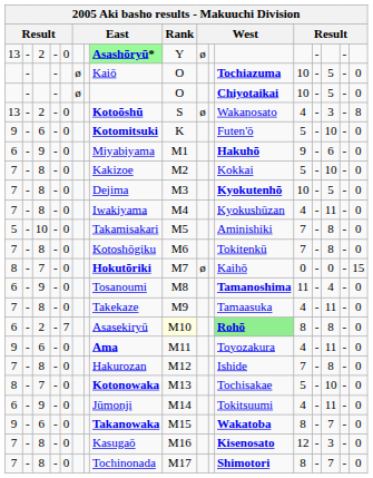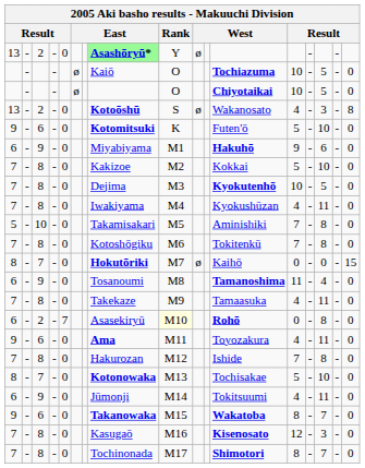 <table class="wikitable">
 <tr>
 <th colspan="17">2005 Aki basho results - Makuuchi Division</th>
 </tr>
 <tr>
 <th colspan="5">Result</th>
 <th colspan="3">East</th>
 <th>Rank</th>
 <th colspan="3">West</th>
 <th colspan="5">Result</th>
 </tr>
 <tr>
 <td align=center>13</td>
 <td align=center>-</td>
 <td align=center>2</td>
 <td align=center>-</td>
 <td align=center>0</td>
 <td align=center></td>
 <td align=center></td>
 <td style="background: PaleGreen;"><strong><a href='#'>Asashōryū</a>*</strong></td>
 <td align=center>Y</td>
 <td align=center>ø</td>
 <td align=center></td>
 <td></td>
 <td align=center></td>
 <td align=center>-</td>
 <td align=center></td>
 <td align=center>-</td>
 <td align=center></td>
 </tr>
 <tr>
 <td align=center></td>
 <td align=center>-</td>
 <td align=center></td>
 <td align=center>-</td>
 <td align=center></td>
 <td align=center>ø</td>
 <td align=center></td>
 <td><a href='#'>Kaiō</a></td>
 <td align=center>O</td>
 <td align=center></td>
 <td align=center></td>
 <td><strong><a href='#'>Tochiazuma</a></strong></td>
 <td align=center>10</td>
 <td align=center>-</td>
 <td align=center>5</td>
 <td align=center>-</td>
 <td align=center>0</td>
 </tr>
 <tr>
 <td align=center></td>
 <td align=center>-</td>
 <td align=center></td>
 <td align=center>-</td>
 <td align=center></td>
 <td align=center>ø</td>
 <td align=center></td>
 <td></td>
 <td align=center>O</td>
 <td align=center></td>
 <td align=center></td>
 <td><strong><a href='#'>Chiyotaikai</a></strong></td>
 <td align=center>10</td>
 <td align=center>-</td>
 <td align=center>5</td>
 <td align=center>-</td>
 <td align=center>0</td>
 </tr>
 <tr>
 <td align=center>13</td>
 <td align=center>-</td>
 <td align=center>2</td>
 <td align=center>-</td>
 <td align=center>0</td>
 <td align=center></td>
 <td align=center></td>
 <td><strong><a href='#'>Kotoōshū</a></strong></td>
 <td align=center>S</td>
 <td align=center>ø</td>
 <td align=center></td>
 <td><a href='#'>Wakanosato</a></td>
 <td align=center>4</td>
 <td align=center>-</td>
 <td align=center>3</td>
 <td align=center>-</td>
 <td align=center>8</td>
 </tr>
 <tr>
 <td align=center>9</td>
 <td align=center>-</td>
 <td align=center>6</td>
 <td align=center>-</td>
 <td align=center>0</td>
 <td align=center></td>
 <td align=center></td>
 <td><a href='#'><strong>Kotomitsuki</strong></a></td>
 <td align=center>K</td>
 <td align=center></td>
 <td align=center></td>
 <td><a href='#'>Futen'ō</a></td>
 <td align=center>5</td>
 <td align=center>-</td>
 <td align=center>10</td>
 <td align=center>-</td>
 <td align=center>0</td>
 </tr>
 <tr>
 <td align=center>6</td>
 <td align=center>-</td>
 <td align=center>9</td>
 <td align=center>-</td>
 <td align=center>0</td>
 <td align=center></td>
 <td align=center></td>
 <td><a href='#'>Miyabiyama</a></td>
 <td align=center>M1</td>
 <td align=center></td>
 <td align=center></td>
 <td><strong><a href='#'>Hakuhō</a></strong></td>
 <td align=center>9</td>
 <td align=center>-</td>
 <td align=center>6</td>
 <td align=center>-</td>
 <td align=center>0</td>
 </tr>
 <tr>
 <td align=center>7</td>
 <td align=center>-</td>
 <td align=center>8</td>
 <td align=center>-</td>
 <td align=center>0</td>
 <td align=center></td>
 <td align=center></td>
 <td><a href='#'>Kakizoe</a></td>
 <td align=center>M2</td>
 <td align=center></td>
 <td align=center></td>
 <td><a href='#'>Kokkai</a></td>
 <td align=center>5</td>
 <td align=center>-</td>
 <td align=center>10</td>
 <td align=center>-</td>
 <td align=center>0</td>
 </tr>
 <tr>
 <td align=center>7</td>
 <td align=center>-</td>
 <td align=center>8</td>
 <td align=center>-</td>
 <td align=center>0</td>
 <td align=center></td>
 <td align=center></td>
 <td><a href='#'>Dejima</a></td>
 <td align=center>M3</td>
 <td align=center></td>
 <td align=center></td>
 <td><a href='#'><strong>Kyokutenhō</strong></a></td>
 <td align=center>10</td>
 <td align=center>-</td>
 <td align=center>5</td>
 <td align=center>-</td>
 <td align=center>0</td>
 </tr>
 <tr>
 <td align=center>7</td>
 <td align=center>-</td>
 <td align=center>8</td>
 <td align=center>-</td>
 <td align=center>0</td>
 <td align=center></td>
 <td align=center></td>
 <td><a href='#'>Iwakiyama</a></td>
 <td align=center>M4</td>
 <td align=center></td>
 <td align=center></td>
 <td><a href='#'>Kyokushūzan</a></td>
 <td align=center>4</td>
 <td align=center>-</td>
 <td align=center>11</td>
 <td align=center>-</td>
 <td align=center>0</td>
 </tr>
 <tr>
 <td align=center>5</td>
 <td align=center>-</td>
 <td align=center>10</td>
 <td align=center>-</td>
 <td align=center>0</td>
 <td align=center></td>
 <td align=center></td>
 <td><a href='#'>Takamisakari</a></td>
 <td align=center>M5</td>
 <td align=center></td>
 <td align=center></td>
 <td><a href='#'>Aminishiki</a></td>
 <td align=center>7</td>
 <td align=center>-</td>
 <td align=center>8</td>
 <td align=center>-</td>
 <td align=center>0</td>
 </tr>
 <tr>
 <td align=center>7</td>
 <td align=center>-</td>
 <td align=center>8</td>
 <td align=center>-</td>
 <td align=center>0</td>
 <td align=center></td>
 <td align=center></td>
 <td><a href='#'>Kotoshōgiku</a></td>
 <td align=center>M6</td>
 <td align=center></td>
 <td align=center></td>
 <td><a href='#'>Tokitenkū</a></td>
 <td align=center>7</td>
 <td align=center>-</td>
 <td align=center>8</td>
 <td align=center>-</td>
 <td align=center>0</td>
 </tr>
 <tr>
 <td align=center>8</td>
 <td align=center>-</td>
 <td align=center>7</td>
 <td align=center>-</td>
 <td align=center>0</td>
 <td align=center></td>
 <td align=center></td>
 <td><a href='#'><strong>Hokutōriki</strong></a></td>
 <td align=center>M7</td>
 <td align=center>ø</td>
 <td align=center></td>
 <td><a href='#'>Kaihō</a></td>
 <td align=center>0</td>
 <td align=center>-</td>
 <td align=center>0</td>
 <td align=center>-</td>
 <td align=center>15</td>
 </tr>
 <tr>
 <td align=center>6</td>
 <td align=center>-</td>
 <td align=center>9</td>
 <td align=center>-</td>
 <td align=center>0</td>
 <td align=center></td>
 <td align=center></td>
 <td><a href='#'>Tosanoumi</a></td>
 <td align=center>M8</td>
 <td align=center></td>
 <td align=center></td>
 <td><a href='#'><strong>Tamanoshima</strong></a></td>
 <td align=center>11</td>
 <td align=center>-</td>
 <td align=center>4</td>
 <td align=center>-</td>
 <td align=center>0</td>
 </tr>
 <tr>
 <td align=center>7</td>
 <td align=center>-</td>
 <td align=center>8</td>
 <td align=center>-</td>
 <td align=center>0</td>
 <td align=center></td>
 <td align=center></td>
 <td><a href='#'>Takekaze</a></td>
 <td align=center>M9</td>
 <td align=center></td>
 <td align=center></td>
 <td><a href='#'>Tamaasuka</a></td>
 <td align=center>4</td>
 <td align=center>-</td>
 <td align=center>11</td>
 <td align=center>-</td>
 <td align=center>0</td>
 </tr>
 <tr>
 <td align=center>6</td>
 <td align=center>-</td>
 <td align=center>2</td>
 <td align=center>-</td>
 <td align=center>7</td>
 <td align=center></td>
 <td align=center></td>
 <td><a href='#'>Asasekiryū</a></td>
 <td align=center style="background: lightyellow;">M10</td>
 <td align=center></td>
 <td align=center></td>
-<td style="background: lightgreen;"><a href='#'><strong>Rohō</strong></a></td>
-<td align=center>8</td>
+<td><a href='#'><strong>Rohō</strong></a></td>
+<td align=center>0</td>
 <td align=center>-</td>
 <td align=center>8</td>
 <td align=center>-</td>
 <td align=center>0</td>
 </tr>
 <tr>
 <td align=center>9</td>
 <td align=center>-</td>
 <td align=center>6</td>
 <td align=center>-</td>
 <td align=center>0</td>
 <td align=center></td>
 <td align=center></td>
 <td><strong><a href='#'>Ama</a></strong></td>
 <td align=center>M11</td>
 <td align=center></td>
 <td align=center></td>
 <td><a href='#'>Toyozakura</a></td>
 <td align=center>4</td>
 <td align=center>-</td>
 <td align=center>11</td>
 <td align=center>-</td>
 <td align=center>0</td>
 </tr>
 <tr>
 <td align=center>7</td>
 <td align=center>-</td>
 <td align=center>8</td>
 <td align=center>-</td>
 <td align=center>0</td>
 <td align=center></td>
 <td align=center></td>
 <td><a href='#'>Hakurozan</a></td>
 <td align=center>M12</td>
 <td align=center></td>
 <td align=center></td>
 <td><a href='#'>Ishide</a></td>
 <td align=center>7</td>
 <td align=center>-</td>
 <td align=center>8</td>
 <td align=center>-</td>
 <td align=center>0</td>
 </tr>
 <tr>
 <td align=center>8</td>
 <td align=center>-</td>
 <td align=center>7</td>
 <td align=center>-</td>
 <td align=center>0</td>
 <td align=center></td>
 <td align=center></td>
 <td><a href='#'><strong>Kotonowaka</strong></a></td>
 <td align=center>M13</td>
 <td align=center></td>
 <td align=center></td>
 <td><a href='#'>Tochisakae</a></td>
 <td align=center>5</td>
 <td align=center>-</td>
 <td align=center>10</td>
 <td align=center>-</td>
 <td align=center>0</td>
 </tr>
 <tr>
 <td align=center>6</td>
 <td align=center>-</td>
 <td align=center>9</td>
 <td align=center>-</td>
 <td align=center>0</td>
 <td align=center></td>
 <td align=center></td>
 <td><a href='#'>Jūmonji</a></td>
 <td align=center>M14</td>
 <td align=center></td>
 <td align=center></td>
 <td><a href='#'>Tokitsuumi</a></td>
 <td align=center>4</td>
 <td align=center>-</td>
 <td align=center>11</td>
 <td align=center>-</td>
 <td align=center>0</td>
 </tr>
 <tr>
 <td align=center>9</td>
 <td align=center>-</td>
 <td align=center>6</td>
 <td align=center>-</td>
 <td align=center>0</td>
 <td align=center></td>
 <td align=center></td>
 <td><a href='#'><strong>Takanowaka</strong></a></td>
 <td align=center>M15</td>
 <td align=center></td>
 <td align=center></td>
 <td><a href='#'><strong>Wakatoba</strong></a></td>
 <td align=center>8</td>
 <td align=center>-</td>
 <td align=center>7</td>
 <td align=center>-</td>
 <td align=center>0</td>
 </tr>
 <tr>
 <td align=center>7</td>
 <td align=center>-</td>
 <td align=center>8</td>
 <td align=center>-</td>
 <td align=center>0</td>
 <td align=center></td>
 <td align=center></td>
 <td><a href='#'>Kasugaō</a></td>
 <td align=center>M16</td>
 <td align=center></td>
 <td align=center></td>
 <td><strong><a href='#'>Kisenosato</a></strong></td>
 <td align=center>12</td>
 <td align=center>-</td>
 <td align=center>3</td>
 <td align=center>-</td>
 <td align=center>0</td>
 </tr>
 <tr>
 <td align=center>7</td>
 <td align=center>-</td>
 <td align=center>8</td>
 <td align=center>-</td>
 <td align=center>0</td>
 <td align=center></td>
 <td align=center></td>
 <td><a href='#'>Tochinonada</a></td>
 <td align=center>M17</td>
 <td align=center></td>
 <td align=center></td>
 <td><a href='#'><strong>Shimotori</strong></a></td>
 <td align=center>8</td>
 <td align=center>-</td>
 <td align=center>7</td>
 <td align=center>-</td>
 <td align=center>0</td>
 </tr>
 </table>
